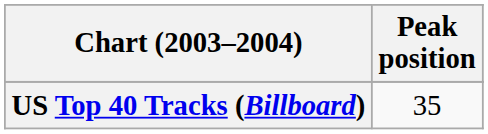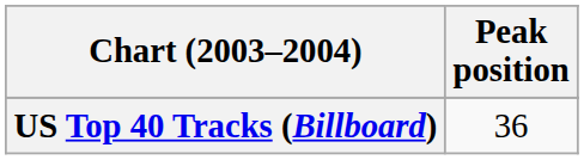 <table class="wikitable plainrowheaders sortable" style="text-align:center">
 <tr>
 <th scope="col">Chart (2003–2004)</th>
 <th scope="col">Peak<br>position</th>
 </tr>
 <tr>
 </tr>
 <tr>
 </tr>
 <tr>
 </tr>
 <tr>
 </tr>
 <tr>
 </tr>
 <tr>
 </tr>
 <tr>
 </tr>
 <tr>
 </tr>
 <tr>
 </tr>
 <tr>
 <th scope="row">US <a href='#'>Top 40 Tracks</a> (<em><a href='#'>Billboard</a></em>)</th>
-<td>35</td>
+<td>36</td>
 </tr>
 </table>
